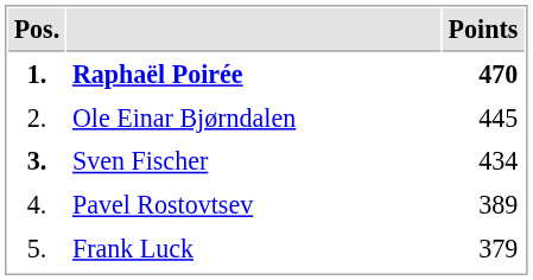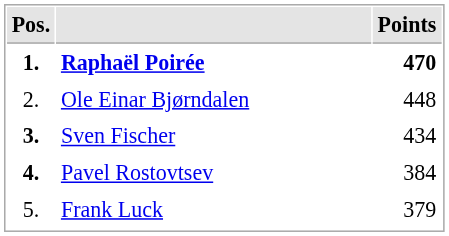 <table cellspacing="1" cellpadding="3" style="border:1px solid #AAAAAA;font-size:90%">
 <tr bgcolor="#E4E4E4">
 <th style="border-bottom:1px solid #AAAAAA" width=10>Pos.</th>
 <th style="border-bottom:1px solid #AAAAAA" width=200></th>
 <th style="border-bottom:1px solid #AAAAAA" width=20>Points</th>
 </tr>
 <tr>
 <td align="center"><strong>1.</strong></td>
 <td> <strong><a href='#'>Raphaël Poirée</a></strong></td>
 <td align="right"><strong>470</strong></td>
 </tr>
 <tr>
 <td align="center">2.</td>
 <td> <a href='#'>Ole Einar Bjørndalen</a></td>
-<td align="right">445</td>
+<td align="right">448</td>
 </tr>
 <tr>
 <td align="center"><strong>3.</strong></td>
 <td> <a href='#'>Sven Fischer</a></td>
 <td align="right">434</td>
 </tr>
 <tr>
-<td align="center">4.</td>
+<td align="center"><strong>4.</strong></td>
 <td> <a href='#'>Pavel Rostovtsev</a></td>
-<td align="right">389</td>
+<td align="right">384</td>
 </tr>
 <tr>
 <td align="center">5.</td>
 <td> <a href='#'>Frank Luck</a></td>
 <td align="right">379</td>
 </tr>
 <tr>
 </tr>
 </table>
